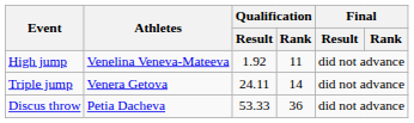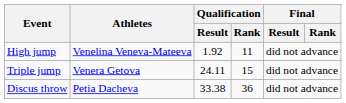 <table class="wikitable" border="1" style="font-size:90%">
 <tr>
 <th rowspan="2">Event</th>
 <th rowspan="2">Athletes</th>
 <th colspan="2">Qualification</th>
 <th colspan="2">Final</th>
 </tr>
 <tr>
 <th>Result</th>
 <th>Rank</th>
 <th>Result</th>
 <th>Rank</th>
 </tr>
 <tr>
 <td><a href='#'>High jump</a></td>
 <td><a href='#'>Venelina Veneva-Mateeva</a></td>
 <td align=center>1.92</td>
 <td align=center>11</td>
 <td align=center colspan=2>did not advance</td>
 </tr>
 <tr>
 <td><a href='#'>Triple jump</a></td>
 <td><a href='#'>Venera Getova</a></td>
 <td align=center>24.11</td>
-<td align=center>14</td>
+<td align=center>15</td>
 <td align=center colspan=2>did not advance</td>
 </tr>
 <tr>
 <td><a href='#'>Discus throw</a></td>
 <td><a href='#'>Petia Dacheva</a></td>
-<td align=center>53.33</td>
+<td align=center>33.38</td>
 <td align=center>36</td>
 <td align=center colspan=2>did not advance</td>
 </tr>
 </table>
